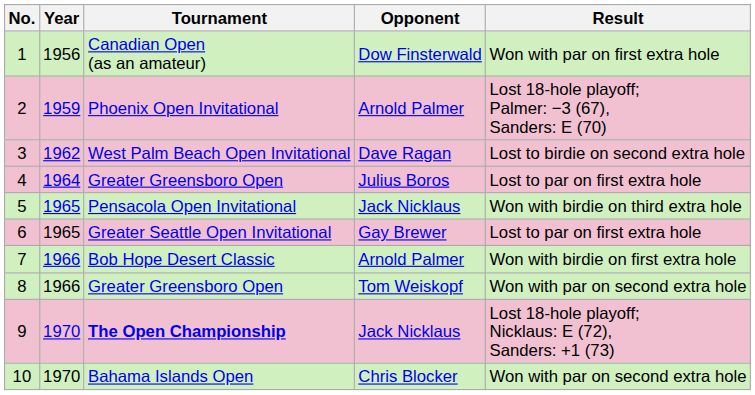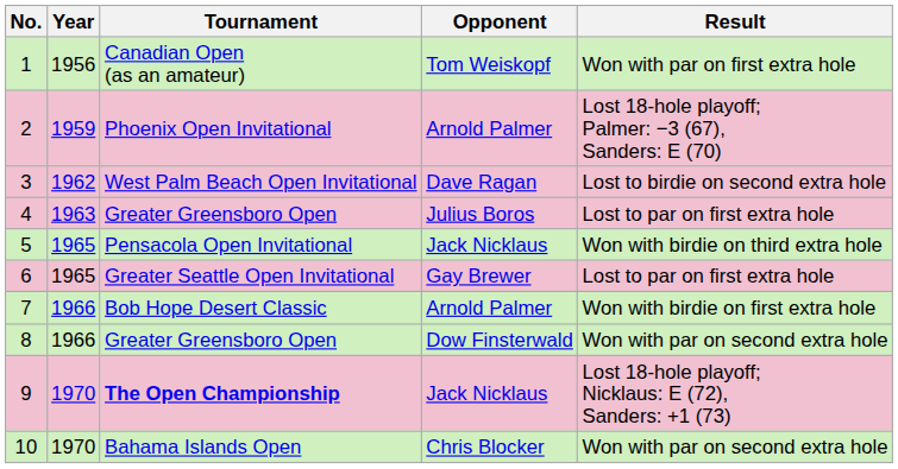 <table class="wikitable" style="font-size:95%;">
 <tr>
 <th>No.</th>
 <th>Year</th>
 <th>Tournament</th>
 <th>Opponent</th>
 <th>Result</th>
 </tr>
 <tr style="background:#D0F0C0;">
 <td align=center>1</td>
 <td>1956</td>
 <td><a href='#'>Canadian Open</a><br>(as an amateur)</td>
-<td> <a href='#'>Dow Finsterwald</a></td>
+<td> <a href='#'>Tom Weiskopf</a></td>
 <td>Won with par on first extra hole</td>
 </tr>
 <tr style="background:#F2C1D1;">
 <td align=center>2</td>
 <td><a href='#'>1959</a></td>
 <td><a href='#'>Phoenix Open Invitational</a></td>
 <td> <a href='#'>Arnold Palmer</a></td>
 <td>Lost 18-hole playoff;<br>Palmer: −3 (67),<br>Sanders: E (70)</td>
 </tr>
 <tr style="background:#F2C1D1;">
 <td align=center>3</td>
 <td><a href='#'>1962</a></td>
 <td><a href='#'>West Palm Beach Open Invitational</a></td>
 <td> <a href='#'>Dave Ragan</a></td>
 <td>Lost to birdie on second extra hole</td>
 </tr>
 <tr style="background:#F2C1D1;">
 <td align=center>4</td>
-<td><a href='#'>1964</a></td>
+<td><a href='#'>1963</a></td>
 <td><a href='#'>Greater Greensboro Open</a></td>
 <td> <a href='#'>Julius Boros</a></td>
 <td>Lost to par on first extra hole</td>
 </tr>
 <tr style="background:#D0F0C0;">
 <td align=center>5</td>
 <td><a href='#'>1965</a></td>
 <td><a href='#'>Pensacola Open Invitational</a></td>
 <td> <a href='#'>Jack Nicklaus</a></td>
 <td>Won with birdie on third extra hole</td>
 </tr>
 <tr style="background:#F2C1D1;">
 <td align=center>6</td>
 <td>1965</td>
 <td><a href='#'>Greater Seattle Open Invitational</a></td>
 <td> <a href='#'>Gay Brewer</a></td>
 <td>Lost to par on first extra hole</td>
 </tr>
 <tr style="background:#D0F0C0;">
 <td align=center>7</td>
 <td><a href='#'>1966</a></td>
 <td><a href='#'>Bob Hope Desert Classic</a></td>
 <td> <a href='#'>Arnold Palmer</a></td>
 <td>Won with birdie on first extra hole</td>
 </tr>
 <tr style="background:#D0F0C0;">
 <td align=center>8</td>
 <td>1966</td>
 <td><a href='#'>Greater Greensboro Open</a></td>
-<td> <a href='#'>Tom Weiskopf</a></td>
+<td> <a href='#'>Dow Finsterwald</a></td>
 <td>Won with par on second extra hole</td>
 </tr>
 <tr style="background:#F2C1D1;">
 <td align=center>9</td>
 <td><a href='#'>1970</a></td>
 <td><strong><a href='#'>The Open Championship</a></strong></td>
 <td> <a href='#'>Jack Nicklaus</a></td>
 <td>Lost 18-hole playoff;<br>Nicklaus: E (72),<br>Sanders: +1 (73)</td>
 </tr>
 <tr style="background:#D0F0C0;">
 <td align=center>10</td>
 <td>1970</td>
 <td><a href='#'>Bahama Islands Open</a></td>
 <td> <a href='#'>Chris Blocker</a></td>
 <td>Won with par on second extra hole</td>
 </tr>
 </table>
